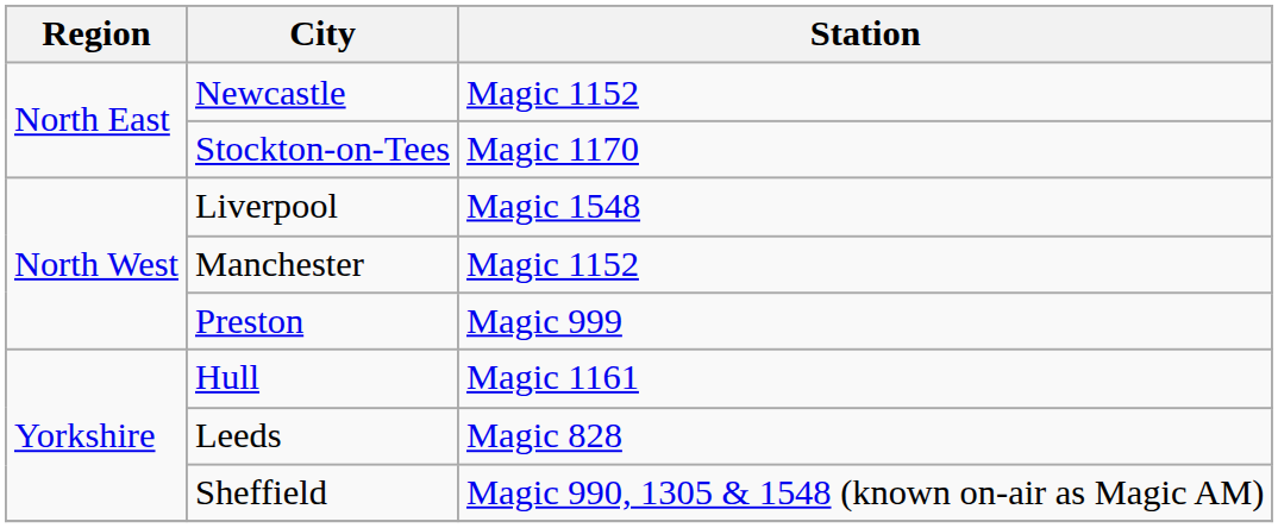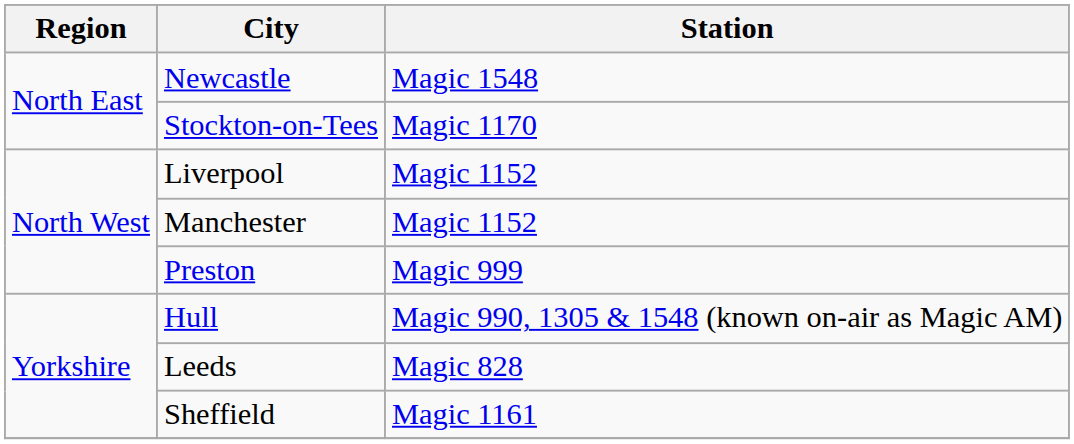 <table class="wikitable">
 <tr>
 <th>Region</th>
 <th>City</th>
 <th>Station</th>
 </tr>
 <tr>
 <td rowspan=2><a href='#'>North East</a></td>
 <td><a href='#'>Newcastle</a></td>
-<td><a href='#'>Magic 1152</a></td>
+<td><a href='#'>Magic 1548</a></td>
 </tr>
 <tr>
 <td><a href='#'>Stockton-on-Tees</a></td>
 <td><a href='#'>Magic 1170</a></td>
 </tr>
 <tr>
 <td rowspan=3><a href='#'>North West</a></td>
 <td>Liverpool</td>
-<td><a href='#'>Magic 1548</a></td>
+<td><a href='#'>Magic 1152</a></td>
 </tr>
 <tr>
 <td>Manchester</td>
 <td><a href='#'>Magic 1152</a></td>
 </tr>
 <tr>
 <td><a href='#'>Preston</a></td>
 <td><a href='#'>Magic 999</a></td>
 </tr>
 <tr>
 <td rowspan=3><a href='#'>Yorkshire</a></td>
 <td><a href='#'>Hull</a></td>
-<td><a href='#'>Magic 1161</a></td>
+<td><a href='#'>Magic 990, 1305 & 1548</a> (known on-air as Magic AM)</td>
 </tr>
 <tr>
 <td>Leeds</td>
 <td><a href='#'>Magic 828</a></td>
 </tr>
 <tr>
 <td>Sheffield</td>
-<td><a href='#'>Magic 990, 1305 & 1548</a> (known on-air as Magic AM)</td>
+<td><a href='#'>Magic 1161</a></td>
 </tr>
 <tr>
 </tr>
 </table>
